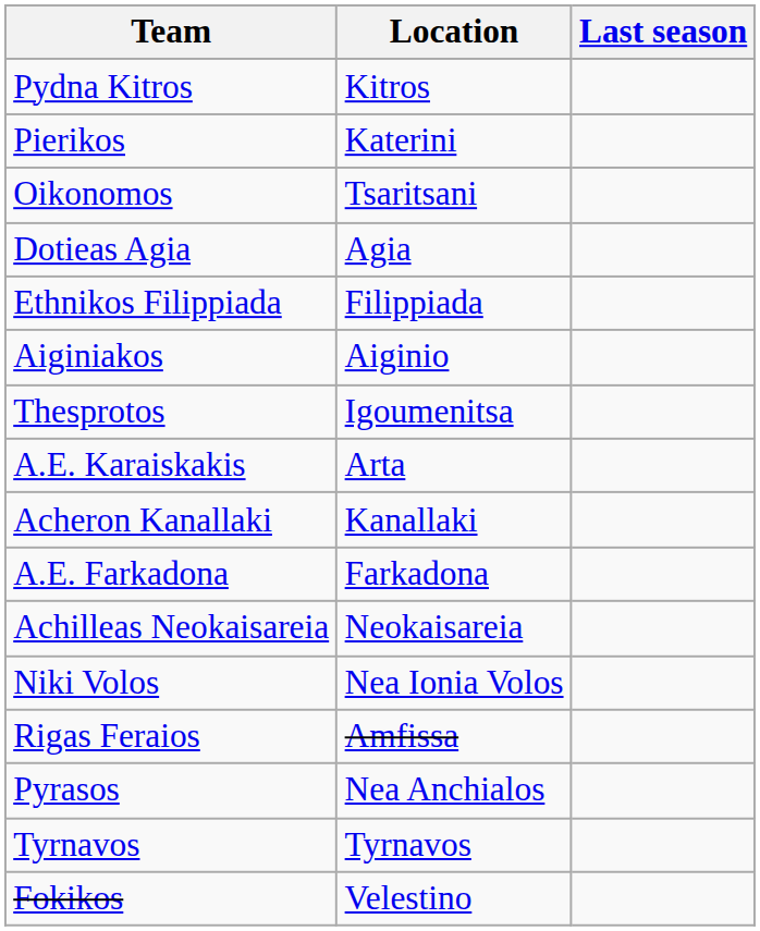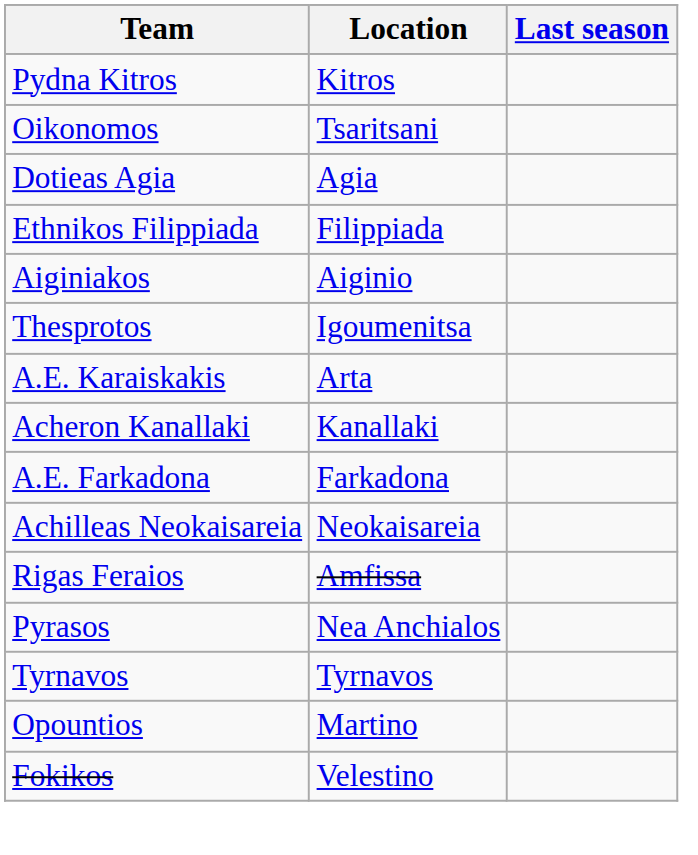 <table class="wikitable sortable">
 <tr>
 <th>Team</th>
 <th>Location</th>
 <th><a href='#'>Last season</a></th>
 </tr>
 <tr>
 <td><a href='#'>Pydna Kitros</a></td>
 <td><a href='#'>Kitros</a></td>
-<td></td>
-</tr>
-<tr>
-<td><a href='#'>Pierikos</a></td>
-<td><a href='#'>Katerini</a></td>
 <td></td>
 </tr>
 <tr>
 <td><a href='#'>Oikonomos</a></td>
 <td><a href='#'>Tsaritsani</a></td>
 <td></td>
 </tr>
 <tr>
 <td><a href='#'>Dotieas Agia</a></td>
 <td><a href='#'>Agia</a></td>
 <td></td>
 </tr>
 <tr>
 <td><a href='#'>Ethnikos Filippiada</a></td>
 <td><a href='#'>Filippiada</a></td>
 <td></td>
 </tr>
 <tr>
 <td><a href='#'>Aiginiakos</a></td>
 <td><a href='#'>Aiginio</a></td>
 <td></td>
 </tr>
 <tr>
 <td><a href='#'>Thesprotos</a></td>
 <td><a href='#'>Igoumenitsa</a></td>
 <td></td>
 </tr>
 <tr>
 <td><a href='#'>A.E. Karaiskakis</a></td>
 <td><a href='#'>Arta</a></td>
 <td></td>
 </tr>
 <tr>
 <td><a href='#'>Acheron Kanallaki</a></td>
 <td><a href='#'>Kanallaki</a></td>
 <td></td>
 </tr>
 <tr>
 <td><a href='#'>A.E. Farkadona</a></td>
 <td><a href='#'>Farkadona</a></td>
 <td></td>
 </tr>
 <tr>
 <td><a href='#'>Achilleas Neokaisareia</a></td>
 <td><a href='#'>Neokaisareia</a></td>
 <td></td>
 </tr>
 <tr>
-<td><a href='#'>Niki Volos</a></td>
-<td><a href='#'>Nea Ionia Volos</a></td>
-<td></td>
-</tr>
-<tr>
 <td><a href='#'>Rigas Feraios</a></td>
 <td><s><a href='#'>Amfissa</a></s></td>
 <td></td>
 </tr>
 <tr>
 <td><a href='#'>Pyrasos</a></td>
 <td><a href='#'>Nea Anchialos</a></td>
 <td></td>
 </tr>
 <tr>
 <td><a href='#'>Tyrnavos</a></td>
 <td><a href='#'>Tyrnavos</a></td>
 <td></td>
 </tr>
 <tr>
+<td><a href='#'>Opountios</a></td>
+<td><a href='#'>Martino</a></td>
+<td></td>
+</tr>
+<tr>
 <td><s><a href='#'>Fokikos</a></s></td>
 <td><a href='#'>Velestino</a></td>
 <td><s></s></td>
 </tr>
 </table>
